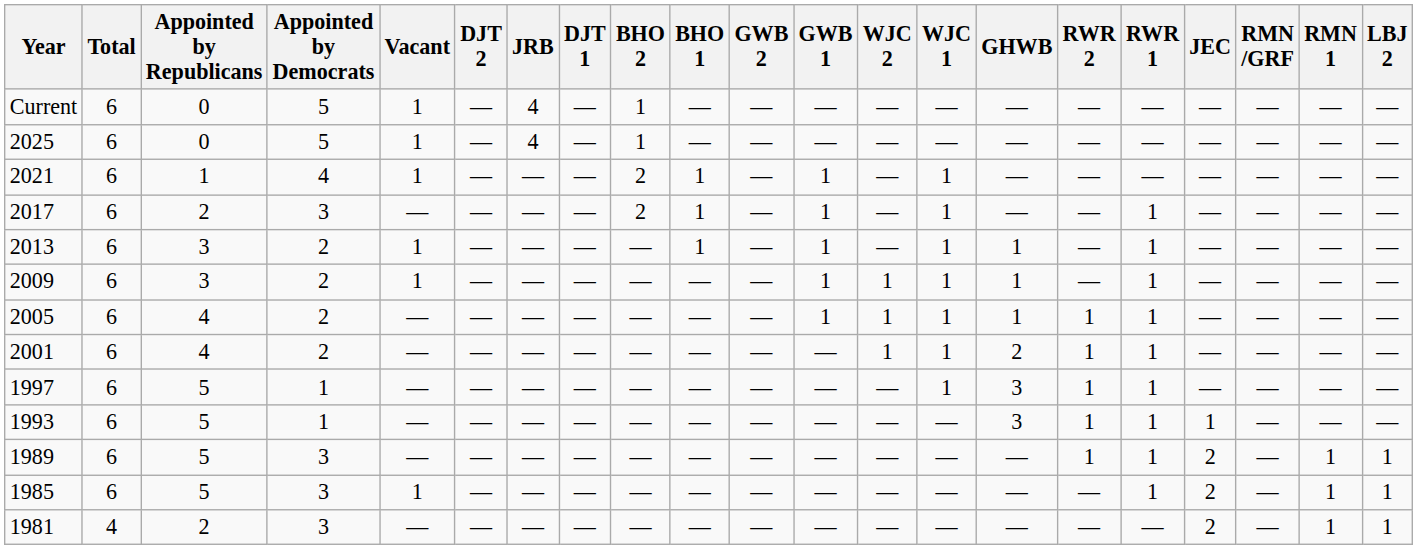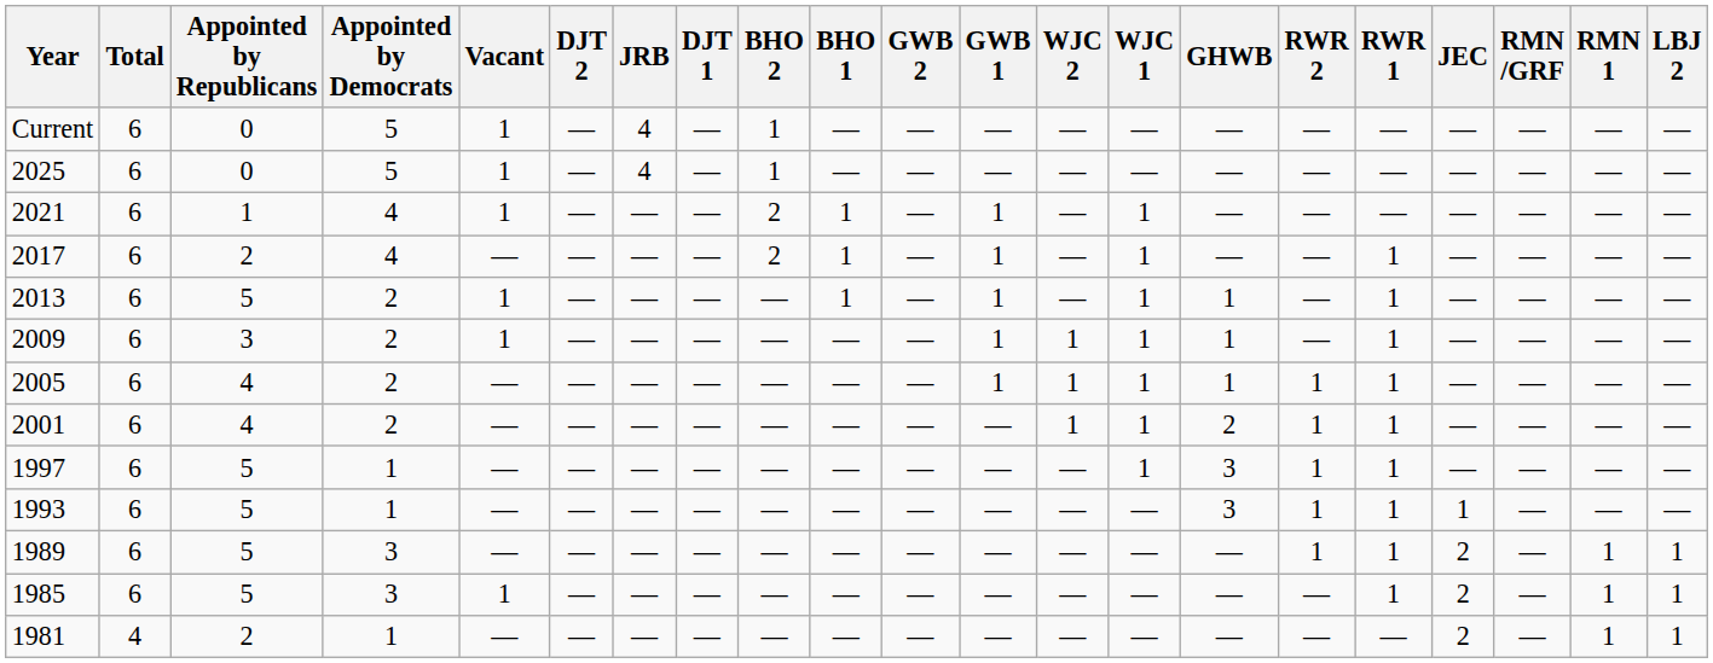 <table class="wikitable" style="text-align:center;">
 <tr>
 <th>Year</th>
 <th>Total</th>
 <th>Appointed<br>by<br>Republicans</th>
 <th>Appointed<br>by<br>Democrats</th>
 <th>Vacant</th>
 <th>DJT<br>2</th>
 <th>JRB</th>
 <th>DJT<br>1</th>
 <th>BHO<br>2</th>
 <th>BHO<br>1</th>
 <th>GWB<br>2</th>
 <th>GWB<br>1</th>
 <th>WJC<br>2</th>
 <th>WJC<br>1</th>
 <th>GHWB</th>
 <th>RWR<br>2</th>
 <th>RWR<br>1</th>
 <th>JEC</th>
 <th>RMN<br>/GRF</th>
 <th>RMN<br>1</th>
 <th>LBJ<br>2</th>
 </tr>
 <tr>
 <td style="text-align:left;">Current</td>
 <td>6</td>
 <td>0</td>
 <td>5</td>
 <td>1</td>
 <td>—</td>
 <td>4</td>
 <td>—</td>
 <td>1</td>
 <td>—</td>
 <td>—</td>
 <td>—</td>
 <td>—</td>
 <td>—</td>
 <td>—</td>
 <td>—</td>
 <td>—</td>
 <td>—</td>
 <td>—</td>
 <td>—</td>
 <td>—</td>
 </tr>
 <tr>
 <td style="text-align:left;">2025</td>
 <td>6</td>
 <td>0</td>
 <td>5</td>
 <td>1</td>
 <td>—</td>
 <td>4</td>
 <td>—</td>
 <td>1</td>
 <td>—</td>
 <td>—</td>
 <td>—</td>
 <td>—</td>
 <td>—</td>
 <td>—</td>
 <td>—</td>
 <td>—</td>
 <td>—</td>
 <td>—</td>
 <td>—</td>
 <td>—</td>
 </tr>
 <tr>
 <td style="text-align:left;">2021</td>
 <td>6</td>
 <td>1</td>
 <td>4</td>
 <td>1</td>
 <td>—</td>
 <td>—</td>
 <td>—</td>
 <td>2</td>
 <td>1</td>
 <td>—</td>
 <td>1</td>
 <td>—</td>
 <td>1</td>
 <td>—</td>
 <td>—</td>
 <td>—</td>
 <td>—</td>
 <td>—</td>
 <td>—</td>
 <td>—</td>
 </tr>
 <tr>
 <td style="text-align:left;">2017</td>
 <td>6</td>
 <td>2</td>
-<td>3</td>
+<td>4</td>
 <td>—</td>
 <td>—</td>
 <td>—</td>
 <td>—</td>
 <td>2</td>
 <td>1</td>
 <td>—</td>
 <td>1</td>
 <td>—</td>
 <td>1</td>
 <td>—</td>
 <td>—</td>
 <td>1</td>
 <td>—</td>
 <td>—</td>
 <td>—</td>
 <td>—</td>
 </tr>
 <tr>
 <td style="text-align:left;">2013</td>
 <td>6</td>
-<td>3</td>
+<td>5</td>
 <td>2</td>
 <td>1</td>
 <td>—</td>
 <td>—</td>
 <td>—</td>
 <td>—</td>
 <td>1</td>
 <td>—</td>
 <td>1</td>
 <td>—</td>
 <td>1</td>
 <td>1</td>
 <td>—</td>
 <td>1</td>
 <td>—</td>
 <td>—</td>
 <td>—</td>
 <td>—</td>
 </tr>
 <tr>
 <td style="text-align:left;">2009</td>
 <td>6</td>
 <td>3</td>
 <td>2</td>
 <td>1</td>
 <td>—</td>
 <td>—</td>
 <td>—</td>
 <td>—</td>
 <td>—</td>
 <td>—</td>
 <td>1</td>
 <td>1</td>
 <td>1</td>
 <td>1</td>
 <td>—</td>
 <td>1</td>
 <td>—</td>
 <td>—</td>
 <td>—</td>
 <td>—</td>
 </tr>
 <tr>
 <td style="text-align:left;">2005</td>
 <td>6</td>
 <td>4</td>
 <td>2</td>
 <td>—</td>
 <td>—</td>
 <td>—</td>
 <td>—</td>
 <td>—</td>
 <td>—</td>
 <td>—</td>
 <td>1</td>
 <td>1</td>
 <td>1</td>
 <td>1</td>
 <td>1</td>
 <td>1</td>
 <td>—</td>
 <td>—</td>
 <td>—</td>
 <td>—</td>
 </tr>
 <tr>
 <td style="text-align:left;">2001</td>
 <td>6</td>
 <td>4</td>
 <td>2</td>
 <td>—</td>
 <td>—</td>
 <td>—</td>
 <td>—</td>
 <td>—</td>
 <td>—</td>
 <td>—</td>
 <td>—</td>
 <td>1</td>
 <td>1</td>
 <td>2</td>
 <td>1</td>
 <td>1</td>
 <td>—</td>
 <td>—</td>
 <td>—</td>
 <td>—</td>
 </tr>
 <tr>
 <td style="text-align:left;">1997</td>
 <td>6</td>
 <td>5</td>
 <td>1</td>
 <td>—</td>
 <td>—</td>
 <td>—</td>
 <td>—</td>
 <td>—</td>
 <td>—</td>
 <td>—</td>
 <td>—</td>
 <td>—</td>
 <td>1</td>
 <td>3</td>
 <td>1</td>
 <td>1</td>
 <td>—</td>
 <td>—</td>
 <td>—</td>
 <td>—</td>
 </tr>
 <tr>
 <td style="text-align:left;">1993</td>
 <td>6</td>
 <td>5</td>
 <td>1</td>
 <td>—</td>
 <td>—</td>
 <td>—</td>
 <td>—</td>
 <td>—</td>
 <td>—</td>
 <td>—</td>
 <td>—</td>
 <td>—</td>
 <td>—</td>
 <td>3</td>
 <td>1</td>
 <td>1</td>
 <td>1</td>
 <td>—</td>
 <td>—</td>
 <td>—</td>
 </tr>
 <tr>
 <td style="text-align:left;">1989</td>
 <td>6</td>
 <td>5</td>
 <td>3</td>
 <td>—</td>
 <td>—</td>
 <td>—</td>
 <td>—</td>
 <td>—</td>
 <td>—</td>
 <td>—</td>
 <td>—</td>
 <td>—</td>
 <td>—</td>
 <td>—</td>
 <td>1</td>
 <td>1</td>
 <td>2</td>
 <td>—</td>
 <td>1</td>
 <td>1</td>
 </tr>
 <tr>
 <td style="text-align:left;">1985</td>
 <td>6</td>
 <td>5</td>
 <td>3</td>
 <td>1</td>
 <td>—</td>
 <td>—</td>
 <td>—</td>
 <td>—</td>
 <td>—</td>
 <td>—</td>
 <td>—</td>
 <td>—</td>
 <td>—</td>
 <td>—</td>
 <td>—</td>
 <td>1</td>
 <td>2</td>
 <td>—</td>
 <td>1</td>
 <td>1</td>
 </tr>
 <tr>
 <td style="text-align:left;">1981</td>
 <td>4</td>
 <td>2</td>
-<td>3</td>
+<td>1</td>
 <td>—</td>
 <td>—</td>
 <td>—</td>
 <td>—</td>
 <td>—</td>
 <td>—</td>
 <td>—</td>
 <td>—</td>
 <td>—</td>
 <td>—</td>
 <td>—</td>
 <td>—</td>
 <td>—</td>
 <td>2</td>
 <td>—</td>
 <td>1</td>
 <td>1</td>
 </tr>
 </table>
